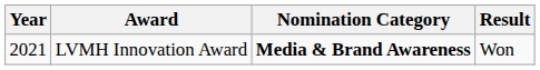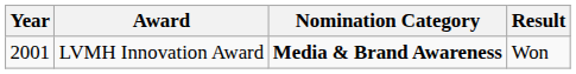 <table class="wikitable">
 <tr>
 <th>Year</th>
 <th>Award</th>
 <th>Nomination Category</th>
 <th>Result</th>
 </tr>
 <tr>
-<td>2021</td>
+<td>2001</td>
 <td>LVMH Innovation Award</td>
 <td><strong>Media & Brand Awareness</strong></td>
 <td>Won</td>
 </tr>
 </table>
